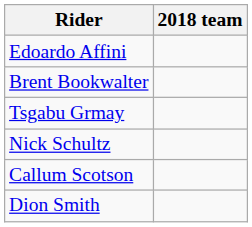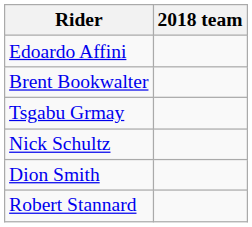 <table class="wikitable">
 <tr>
 <th>Rider</th>
 <th>2018 team</th>
 </tr>
 <tr>
 <td><a href='#'>Edoardo Affini</a></td>
 <td></td>
 </tr>
 <tr>
 <td><a href='#'>Brent Bookwalter</a></td>
 <td></td>
 </tr>
 <tr>
 <td><a href='#'>Tsgabu Grmay</a></td>
 <td></td>
 </tr>
 <tr>
 <td><a href='#'>Nick Schultz</a></td>
 <td></td>
 </tr>
 <tr>
-<td><a href='#'>Callum Scotson</a></td>
+<td><a href='#'>Dion Smith</a></td>
 <td></td>
 </tr>
 <tr>
-<td><a href='#'>Dion Smith</a></td>
+<td><a href='#'>Robert Stannard</a></td>
 <td></td>
 </tr>
 </table>
